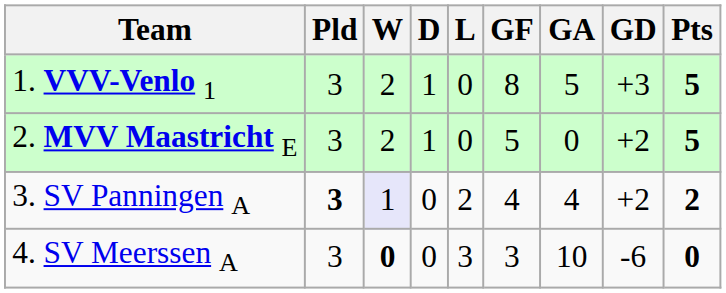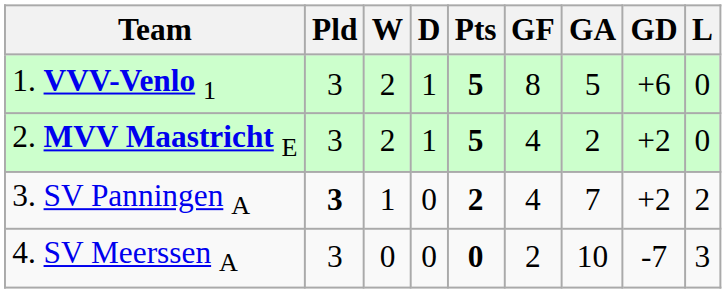 <table class="wikitable" style="text-align:center; float:left; margin-right:1em">
 <tr>
 <th>Team</th>
 <th>Pld</th>
 <th>W</th>
 <th>D</th>
-<th>L</th>
+<th>Pts</th>
 <th>GF</th>
 <th>GA</th>
 <th>GD</th>
-<th>Pts</th>
+<th>L</th>
 </tr>
 <tr bgcolor=ccffcc>
 <td align=left>1. <strong><a href='#'>VVV-Venlo</a></strong> <sub>1</sub></td>
 <td>3</td>
 <td>2</td>
 <td>1</td>
-<td>0</td>
+<td><strong>5</strong></td>
 <td>8</td>
 <td>5</td>
-<td>+3</td>
-<td><strong>5</strong></td>
+<td>+6</td>
+<td>0</td>
 </tr>
 <tr bgcolor=ccffcc>
 <td align=left>2. <strong><a href='#'>MVV Maastricht</a></strong> <sub>E</sub></td>
 <td>3</td>
 <td>2</td>
 <td>1</td>
+<td><strong>5</strong></td>
+<td>4</td>
+<td>2</td>
+<td>+2</td>
 <td>0</td>
-<td>5</td>
-<td>0</td>
-<td>+2</td>
-<td><strong>5</strong></td>
 </tr>
 <tr>
 <td align=left>3. <a href='#'>SV Panningen</a> <sub>A</sub></td>
 <td><strong>3</strong></td>
-<td style="background: lavender;">1</td>
+<td>1</td>
 <td>0</td>
+<td><strong>2</strong></td>
+<td>4</td>
+<td>7</td>
+<td>+2</td>
 <td>2</td>
-<td>4</td>
-<td>4</td>
-<td>+2</td>
-<td><strong>2</strong></td>
 </tr>
 <tr>
 <td align=left>4. <a href='#'>SV Meerssen</a> <sub>A</sub></td>
 <td>3</td>
+<td>0</td>
+<td>0</td>
 <td><strong>0</strong></td>
-<td>0</td>
+<td>2</td>
+<td>10</td>
+<td>-7</td>
 <td>3</td>
-<td>3</td>
-<td>10</td>
-<td>-6</td>
-<td><strong>0</strong></td>
 </tr>
 </table>
